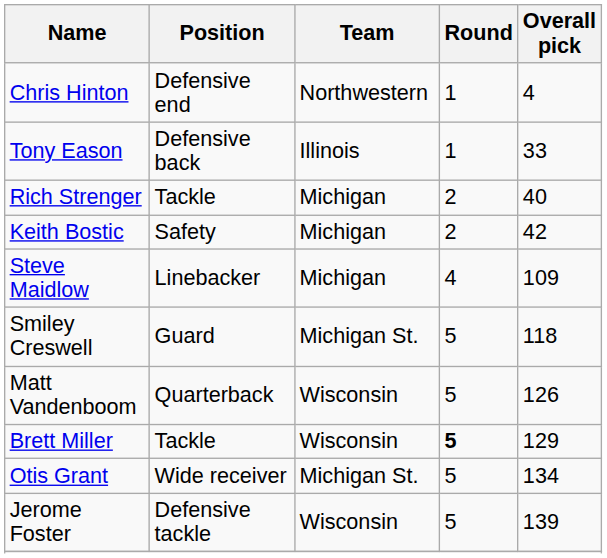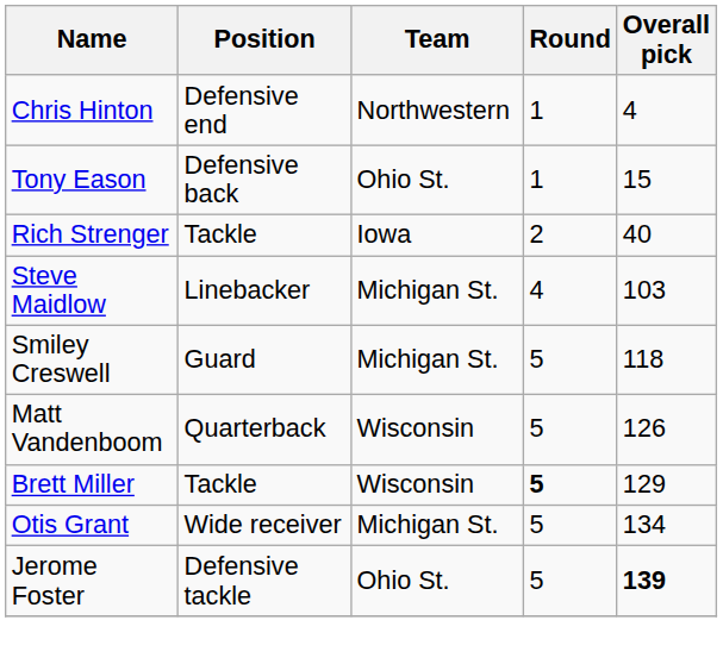 <table class="sortable wikitable">
 <tr>
 <th width="100">Name</th>
 <th width="100">Position</th>
 <th width="100">Team</th>
 <th width="25">Round</th>
 <th width="25">Overall pick</th>
 </tr>
 <tr align="left" bgcolor="">
 <td><a href='#'>Chris Hinton</a></td>
 <td>Defensive end</td>
 <td>Northwestern</td>
 <td>1</td>
 <td>4</td>
 </tr>
 <tr align="left" bgcolor="">
 <td><a href='#'>Tony Eason</a></td>
 <td>Defensive back</td>
-<td>Illinois</td>
+<td>Ohio St.</td>
 <td>1</td>
-<td>33</td>
+<td>15</td>
 </tr>
 <tr align="left" bgcolor="">
 <td><a href='#'>Rich Strenger</a></td>
 <td>Tackle</td>
-<td>Michigan</td>
+<td>Iowa</td>
 <td>2</td>
 <td>40</td>
 </tr>
 <tr align="left" bgcolor="">
-<td><a href='#'>Keith Bostic</a></td>
-<td>Safety</td>
-<td>Michigan</td>
-<td>2</td>
-<td>42</td>
-</tr>
-<tr align="left" bgcolor="">
 <td><a href='#'>Steve Maidlow</a></td>
 <td>Linebacker</td>
-<td>Michigan</td>
+<td>Michigan St.</td>
 <td>4</td>
-<td>109</td>
+<td>103</td>
 </tr>
 <tr align="left" bgcolor="">
 <td>Smiley Creswell</td>
 <td>Guard</td>
 <td>Michigan St.</td>
 <td>5</td>
 <td>118</td>
 </tr>
 <tr align="left" bgcolor="">
 <td>Matt Vandenboom</td>
 <td>Quarterback</td>
 <td>Wisconsin</td>
 <td>5</td>
 <td>126</td>
 </tr>
 <tr align="left" bgcolor="">
 <td><a href='#'>Brett Miller</a></td>
 <td>Tackle</td>
 <td>Wisconsin</td>
 <td><strong>5</strong></td>
 <td>129</td>
 </tr>
 <tr align="left" bgcolor="">
 <td><a href='#'>Otis Grant</a></td>
 <td>Wide receiver</td>
 <td>Michigan St.</td>
 <td>5</td>
 <td>134</td>
 </tr>
 <tr align="left" bgcolor="">
 <td>Jerome Foster</td>
 <td>Defensive tackle</td>
-<td>Wisconsin</td>
+<td>Ohio St.</td>
 <td>5</td>
-<td>139</td>
+<td><strong>139</strong></td>
 </tr>
 <tr align="left" bgcolor="">
 </tr>
 <tr>
 </tr>
 </table>
